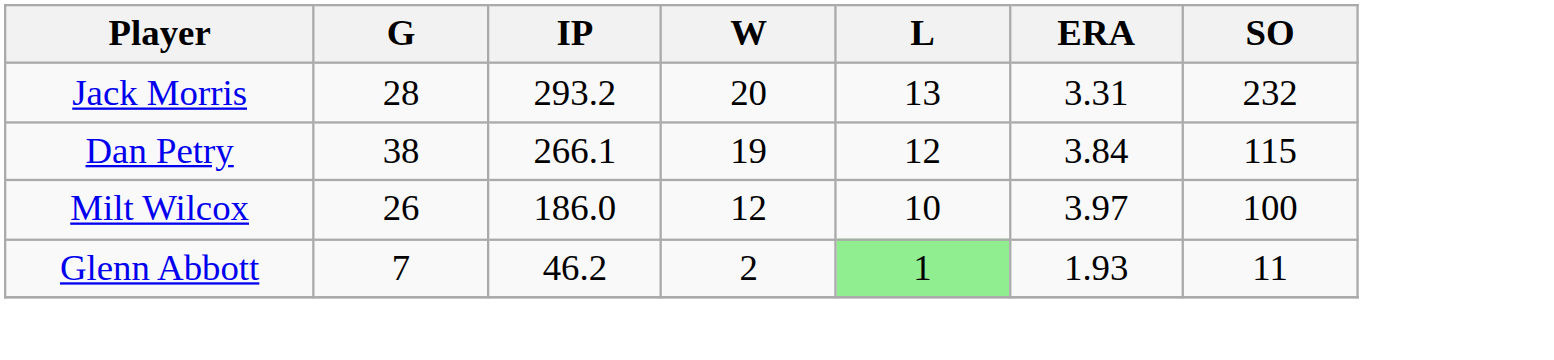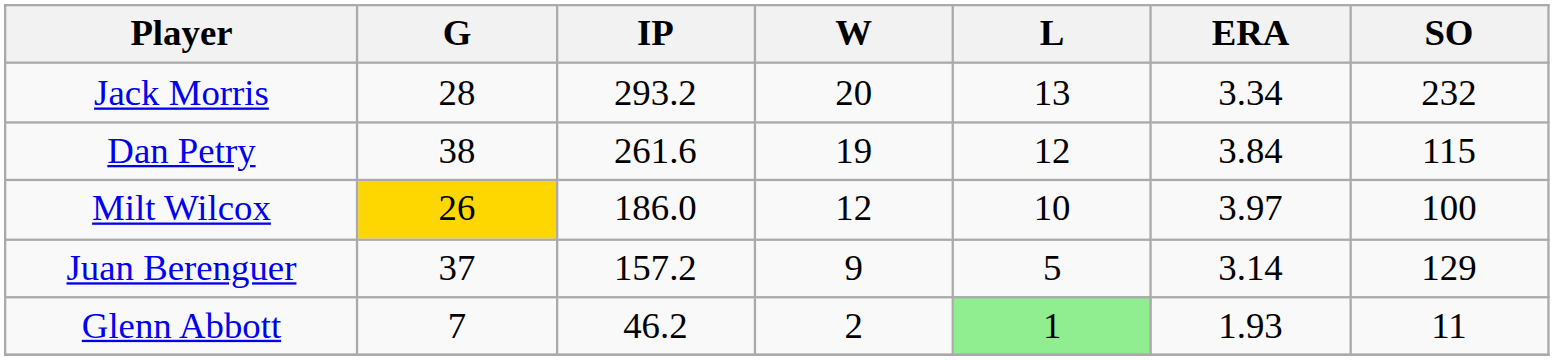 <table class="wikitable sortable">
 <tr>
 <th bgcolor="#DDDDFF" width="16%">Player</th>
 <th bgcolor="#DDDDFF" width="9%">G</th>
 <th bgcolor="#DDDDFF" width="9%">IP</th>
 <th bgcolor="#DDDDFF" width="9%">W</th>
 <th bgcolor="#DDDDFF" width="9%">L</th>
 <th bgcolor="#DDDDFF" width="9%">ERA</th>
 <th bgcolor="#DDDDFF" width="9%">SO</th>
 </tr>
 <tr align="center">
 <td><a href='#'>Jack Morris</a></td>
 <td>28</td>
 <td>293.2</td>
 <td>20</td>
 <td>13</td>
-<td>3.31</td>
+<td>3.34</td>
 <td>232</td>
 </tr>
 <tr align=center>
 <td><a href='#'>Dan Petry</a></td>
 <td>38</td>
-<td>266.1</td>
+<td>261.6</td>
 <td>19</td>
 <td>12</td>
 <td>3.84</td>
 <td>115</td>
 </tr>
 <tr align="center">
 <td><a href='#'>Milt Wilcox</a></td>
-<td>26</td>
+<td style="background: gold;">26</td>
 <td>186.0</td>
 <td>12</td>
 <td>10</td>
 <td>3.97</td>
 <td>100</td>
+</tr>
+<tr align="center">
+<td><a href='#'>Juan Berenguer</a></td>
+<td>37</td>
+<td>157.2</td>
+<td>9</td>
+<td>5</td>
+<td>3.14</td>
+<td>129</td>
 </tr>
 <tr align="center">
 <td><a href='#'>Glenn Abbott</a></td>
 <td>7</td>
 <td>46.2</td>
 <td>2</td>
 <td style="background: lightgreen;">1</td>
 <td>1.93</td>
 <td>11</td>
 </tr>
 <tr align="center">
 </tr>
 </table>
